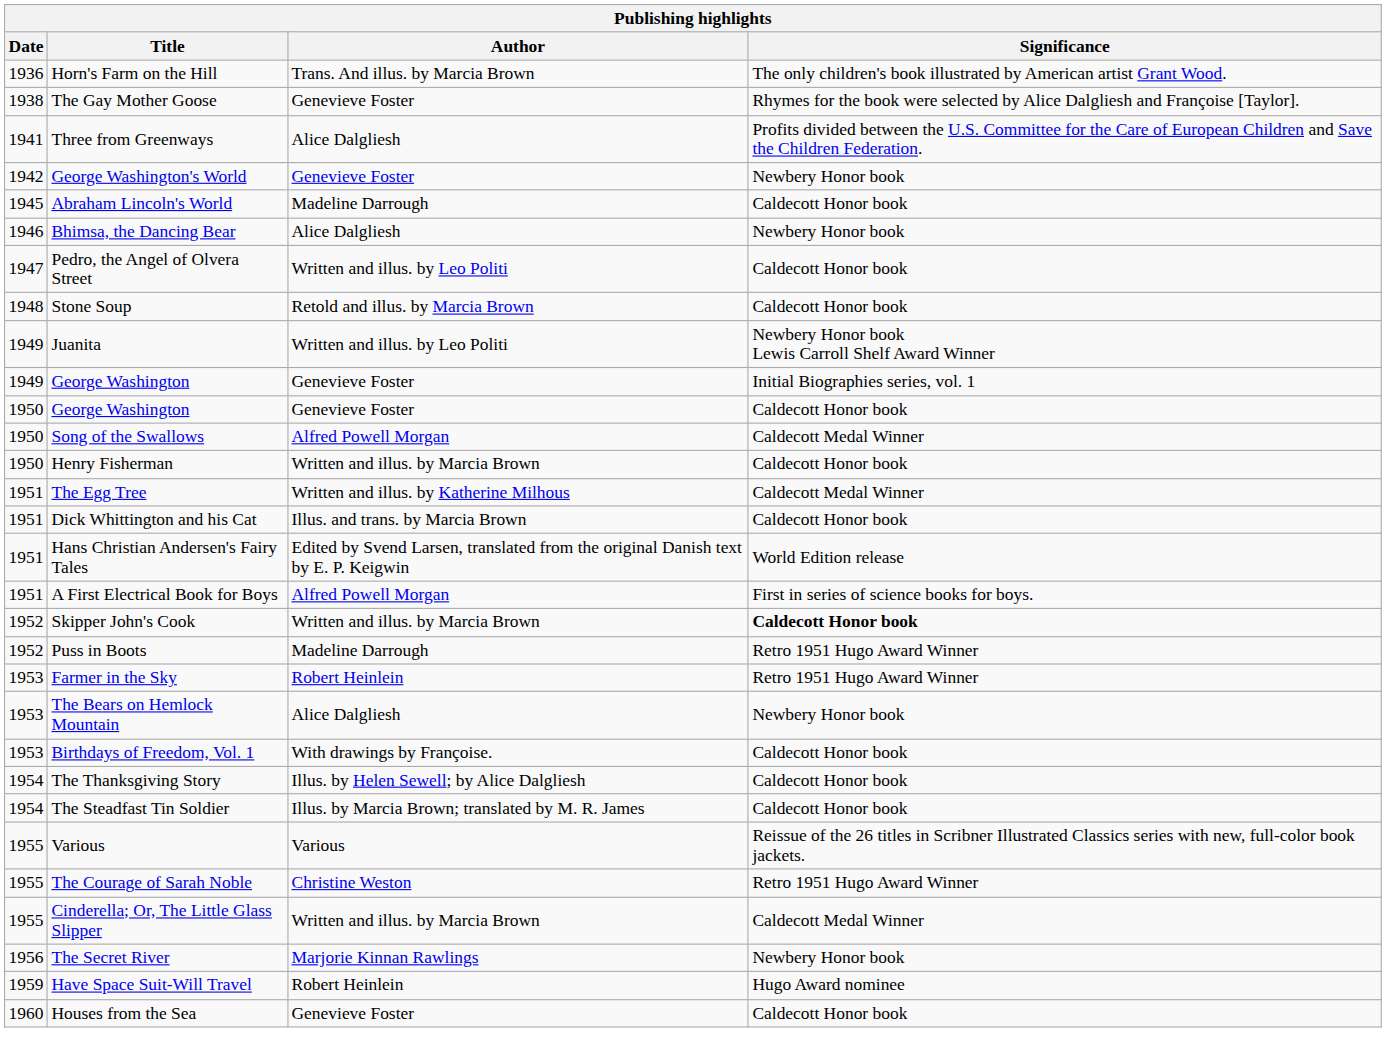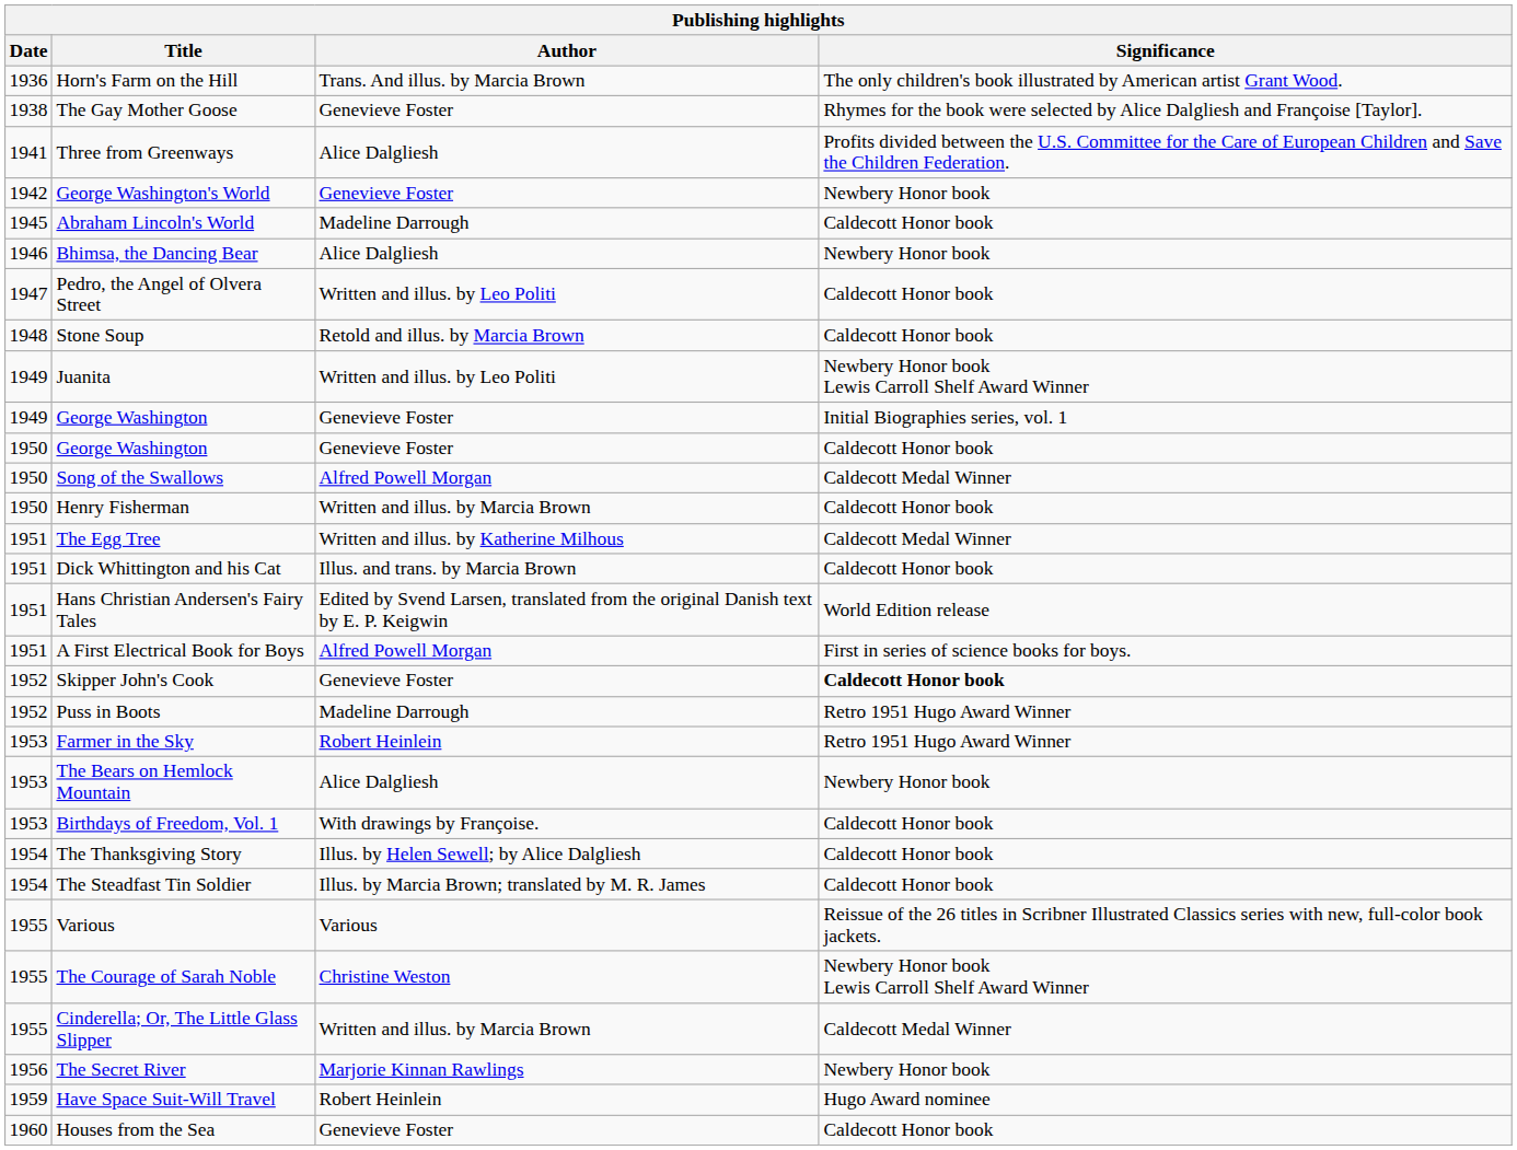 <table class="wikitable collapsible collapsed" style="width:100%">
 <tr>
 <th colspan=4>Publishing highlights</th>
 </tr>
 <tr>
 <th>Date</th>
 <th>Title</th>
 <th>Author</th>
 <th>Significance</th>
 </tr>
 <tr>
 <td>1936</td>
 <td>Horn's Farm on the Hill</td>
 <td>Trans. And illus. by Marcia Brown</td>
 <td>The only children's book illustrated by American artist <a href='#'>Grant Wood</a>.</td>
 </tr>
 <tr>
 <td>1938</td>
 <td>The Gay Mother Goose</td>
 <td>Genevieve Foster</td>
 <td>Rhymes for the book were selected by Alice Dalgliesh and Françoise [Taylor].</td>
 </tr>
 <tr>
 <td>1941</td>
 <td>Three from Greenways</td>
 <td>Alice Dalgliesh</td>
 <td>Profits divided between the <a href='#'>U.S. Committee for the Care of European Children</a> and <a href='#'>Save the Children Federation</a>.</td>
 </tr>
 <tr>
 <td>1942</td>
 <td><a href='#'>George Washington's World</a></td>
 <td><a href='#'>Genevieve Foster</a></td>
 <td>Newbery Honor book</td>
 </tr>
 <tr>
 <td>1945</td>
 <td><a href='#'>Abraham Lincoln's World</a></td>
 <td>Madeline Darrough</td>
 <td>Caldecott Honor book</td>
 </tr>
 <tr>
 <td>1946</td>
 <td><a href='#'>Bhimsa, the Dancing Bear</a></td>
 <td>Alice Dalgliesh</td>
 <td>Newbery Honor book</td>
 </tr>
 <tr>
 <td>1947</td>
 <td>Pedro, the Angel of Olvera Street</td>
 <td>Written and illus. by <a href='#'>Leo Politi</a></td>
 <td>Caldecott Honor book</td>
 </tr>
 <tr>
 <td>1948</td>
 <td>Stone Soup</td>
 <td>Retold and illus. by <a href='#'>Marcia Brown</a></td>
 <td>Caldecott Honor book</td>
 </tr>
 <tr>
 <td>1949</td>
 <td>Juanita</td>
 <td>Written and illus. by Leo Politi</td>
 <td>Newbery Honor book<br>Lewis Carroll Shelf Award Winner</td>
 </tr>
 <tr>
 <td>1949</td>
 <td><a href='#'>George Washington</a></td>
 <td>Genevieve Foster</td>
 <td>Initial Biographies series, vol. 1</td>
 </tr>
 <tr>
 <td>1950</td>
 <td><a href='#'>George Washington</a></td>
 <td>Genevieve Foster</td>
 <td>Caldecott Honor book</td>
 </tr>
 <tr>
 <td>1950</td>
 <td><a href='#'>Song of the Swallows</a></td>
 <td><a href='#'>Alfred Powell Morgan</a></td>
 <td>Caldecott Medal Winner</td>
 </tr>
 <tr>
 <td>1950</td>
 <td>Henry Fisherman</td>
 <td>Written and illus. by Marcia Brown</td>
 <td>Caldecott Honor book</td>
 </tr>
 <tr>
 <td>1951</td>
 <td><a href='#'>The Egg Tree</a></td>
 <td>Written and illus. by <a href='#'>Katherine Milhous</a></td>
 <td>Caldecott Medal Winner</td>
 </tr>
 <tr>
 <td>1951</td>
 <td>Dick Whittington and his Cat</td>
 <td>Illus. and trans. by  Marcia Brown</td>
 <td>Caldecott Honor book</td>
 </tr>
 <tr>
 <td>1951</td>
 <td>Hans Christian Andersen's Fairy Tales</td>
 <td>Edited by Svend Larsen, translated from the original Danish text by E. P. Keigwin</td>
 <td>World Edition release</td>
 </tr>
 <tr>
 <td>1951</td>
 <td>A First Electrical Book for Boys</td>
 <td><a href='#'>Alfred Powell Morgan</a></td>
 <td>First in series of science books for boys.</td>
 </tr>
 <tr>
 <td>1952</td>
 <td>Skipper John's Cook</td>
-<td>Written and illus. by Marcia Brown</td>
+<td>Genevieve Foster</td>
 <td><strong>Caldecott Honor book</strong></td>
 </tr>
 <tr>
 <td>1952</td>
 <td>Puss in Boots</td>
 <td>Madeline Darrough</td>
 <td>Retro 1951 Hugo Award Winner</td>
 </tr>
 <tr>
 <td>1953</td>
 <td><a href='#'>Farmer in the Sky</a></td>
 <td><a href='#'>Robert Heinlein</a></td>
 <td>Retro 1951 Hugo Award Winner</td>
 </tr>
 <tr>
 <td>1953</td>
 <td><a href='#'>The Bears on Hemlock Mountain</a></td>
 <td>Alice Dalgliesh</td>
 <td>Newbery Honor book</td>
 </tr>
 <tr>
 <td>1953</td>
 <td><a href='#'>Birthdays of Freedom, Vol. 1</a></td>
 <td>With drawings by Françoise.</td>
 <td>Caldecott Honor book</td>
 </tr>
 <tr>
 <td>1954</td>
 <td>The Thanksgiving Story</td>
 <td>Illus. by <a href='#'>Helen Sewell</a>; by Alice Dalgliesh</td>
 <td>Caldecott Honor book</td>
 </tr>
 <tr>
 <td>1954</td>
 <td>The Steadfast Tin Soldier</td>
 <td>Illus. by Marcia Brown; translated by M. R. James</td>
 <td>Caldecott Honor book</td>
 </tr>
 <tr>
 <td>1955</td>
 <td>Various</td>
 <td>Various</td>
 <td>Reissue of the 26 titles in Scribner Illustrated Classics series with new, full-color book jackets.</td>
 </tr>
 <tr>
 <td>1955</td>
 <td><a href='#'>The Courage of Sarah Noble</a></td>
 <td><a href='#'>Christine Weston</a></td>
-<td>Retro 1951 Hugo Award Winner</td>
+<td>Newbery Honor book<br>Lewis Carroll Shelf Award Winner</td>
 </tr>
 <tr>
 <td>1955</td>
 <td><a href='#'>Cinderella; Or, The Little Glass Slipper</a></td>
 <td>Written and illus. by Marcia Brown</td>
 <td>Caldecott Medal Winner</td>
 </tr>
 <tr>
 <td>1956</td>
 <td><a href='#'>The Secret River</a></td>
 <td><a href='#'>Marjorie Kinnan Rawlings</a></td>
 <td>Newbery Honor book</td>
 </tr>
 <tr>
 <td>1959</td>
 <td><a href='#'>Have Space Suit-Will Travel</a></td>
 <td>Robert Heinlein</td>
 <td>Hugo Award nominee</td>
 </tr>
 <tr>
 <td>1960</td>
 <td>Houses from the Sea</td>
 <td>Genevieve Foster</td>
 <td>Caldecott Honor book</td>
 </tr>
 </table>
